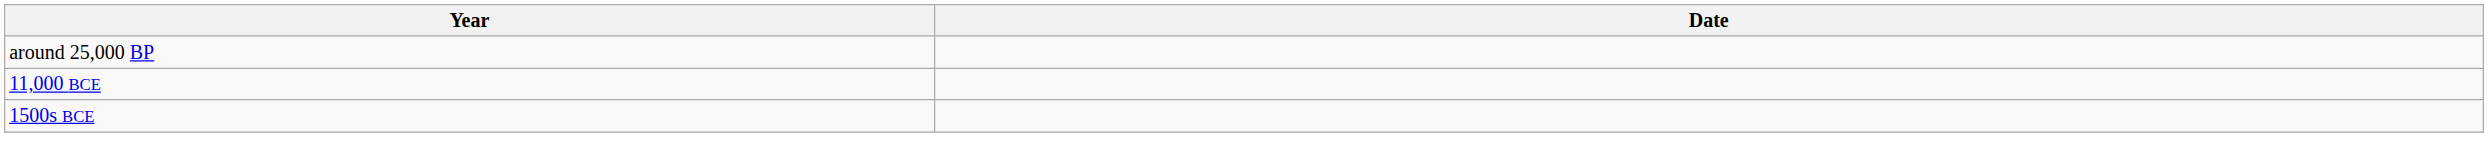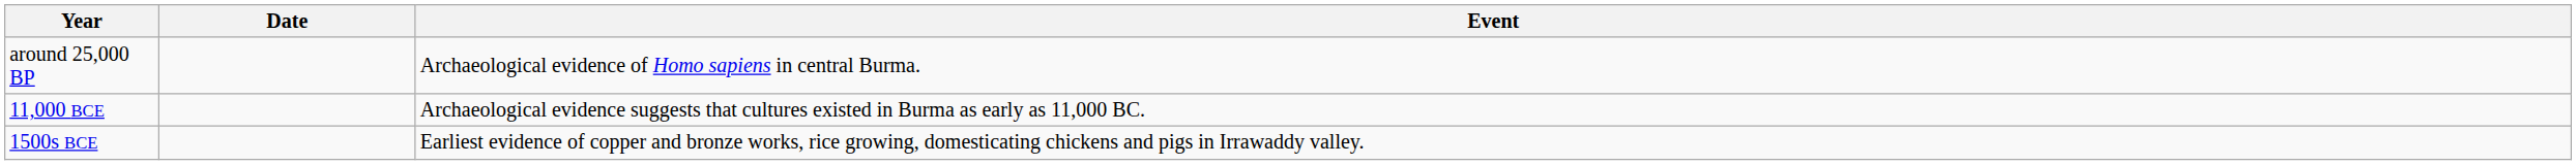 <table class="wikitable" width="100%">
 <tr>
 <th style="width:6%">Year</th>
 <th style="width:10%">Date</th>
+<th>Event</th>
 </tr>
 <tr>
 <td>around 25,000 <a href='#'>BP</a></td>
 <td></td>
+<td>Archaeological evidence of <em><a href='#'>Homo sapiens</a></em> in central Burma.</td>
 </tr>
 <tr>
 <td><a href='#'>11,000 <small>BCE</small></a></td>
 <td></td>
+<td>Archaeological evidence suggests that cultures existed in Burma as early as 11,000 BC.</td>
 </tr>
 <tr>
 <td><a href='#'>1500s <small>BCE</small></a></td>
 <td></td>
+<td>Earliest evidence of copper and bronze works, rice growing, domesticating chickens and pigs in Irrawaddy valley.</td>
 </tr>
 </table>
